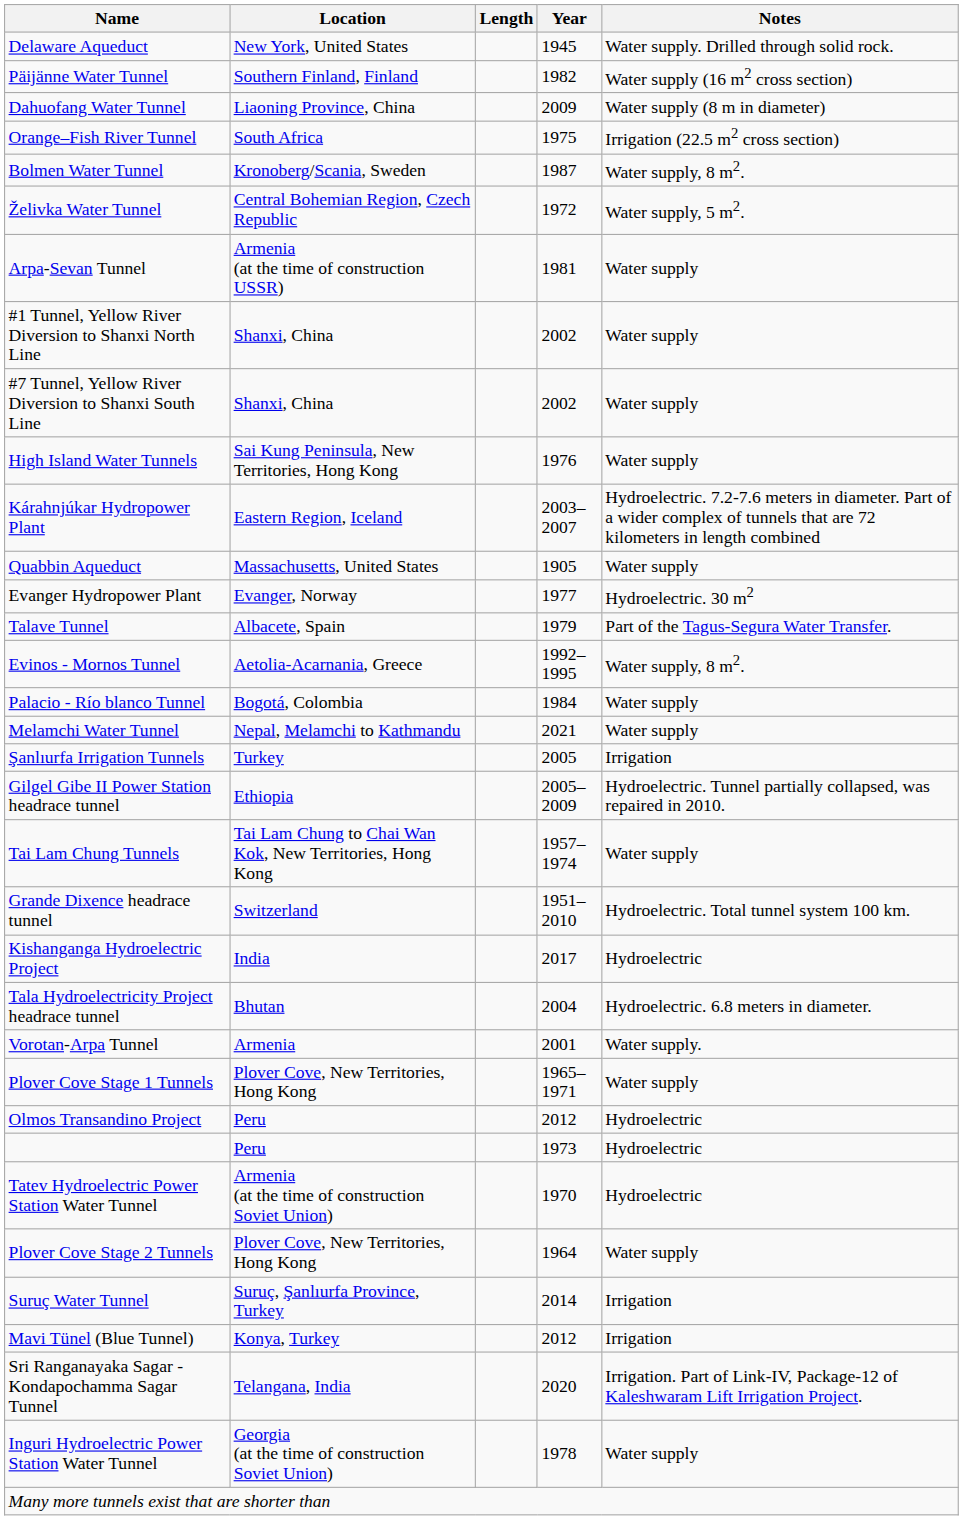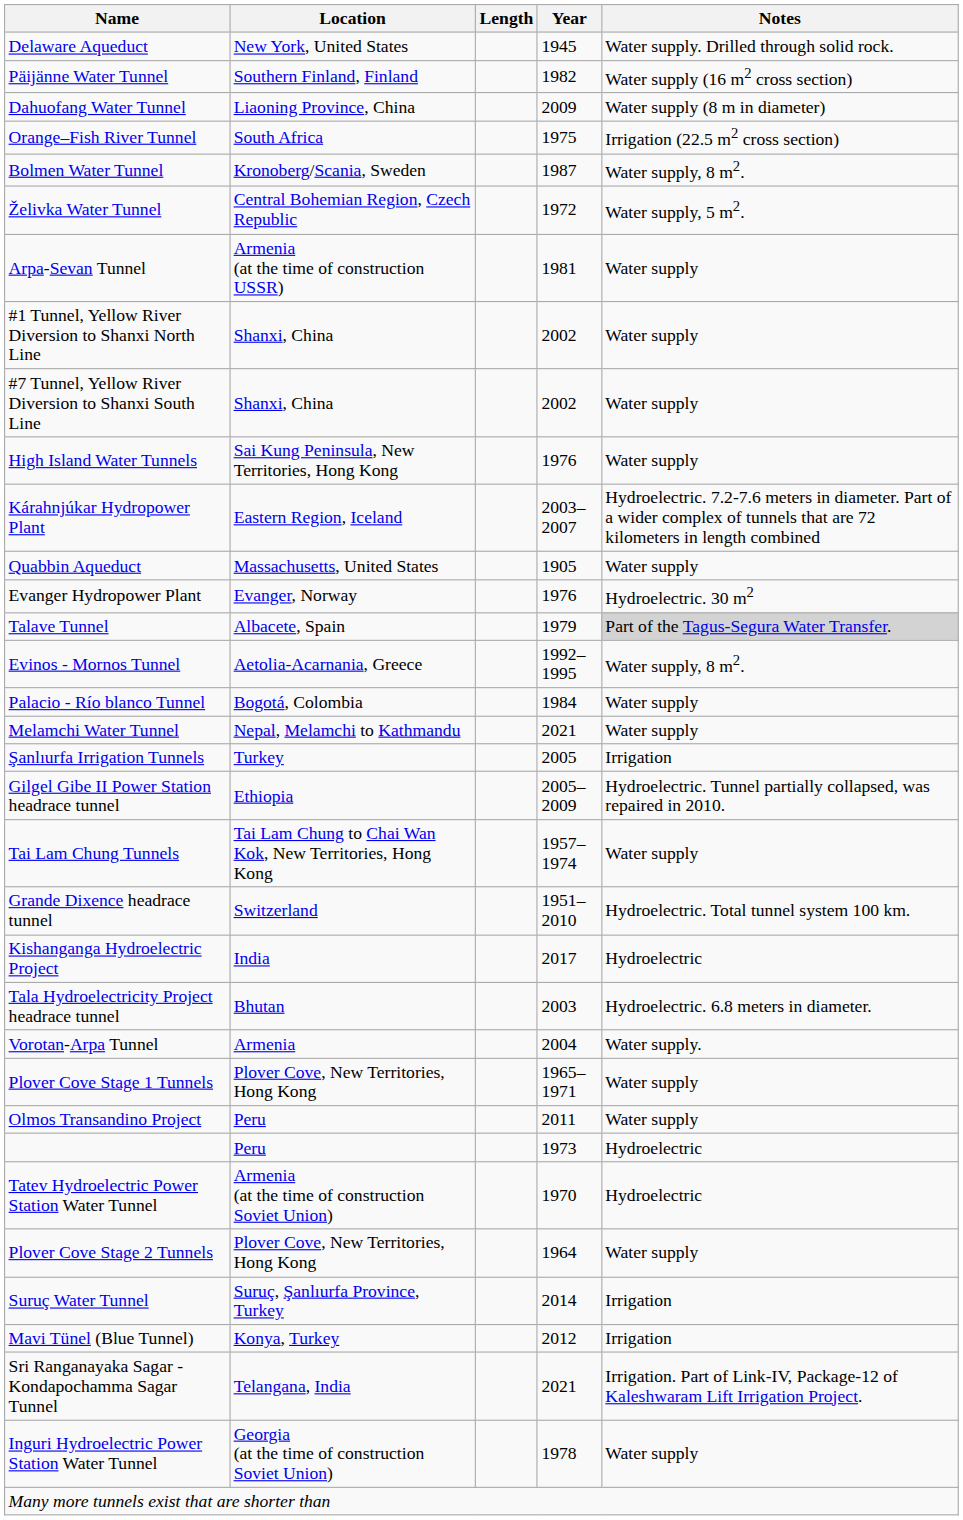 <table class="wikitable sortable">
 <tr>
 <th>Name</th>
 <th>Location</th>
 <th>Length</th>
 <th>Year</th>
 <th>Notes<br></th>
 </tr>
 <tr>
 <td><a href='#'>Delaware Aqueduct</a></td>
 <td><a href='#'>New York</a>, United States</td>
 <td></td>
 <td>1945</td>
 <td>Water supply. Drilled through solid rock.</td>
 </tr>
 <tr>
 <td><a href='#'>Päijänne Water Tunnel</a></td>
 <td><a href='#'>Southern Finland</a>, <a href='#'>Finland</a></td>
 <td></td>
 <td>1982</td>
 <td>Water supply (16 m<sup>2</sup> cross section)</td>
 </tr>
 <tr>
 <td><a href='#'>Dahuofang Water Tunnel</a></td>
 <td><a href='#'>Liaoning Province</a>, China</td>
 <td></td>
 <td>2009</td>
 <td>Water supply (8 m in diameter)</td>
 </tr>
 <tr>
 <td><a href='#'>Orange–Fish River Tunnel</a></td>
 <td><a href='#'>South Africa</a></td>
 <td></td>
 <td>1975</td>
 <td>Irrigation (22.5 m<sup>2</sup> cross section)</td>
 </tr>
 <tr>
 <td><a href='#'>Bolmen Water Tunnel</a></td>
 <td><a href='#'>Kronoberg</a>/<a href='#'>Scania</a>, Sweden</td>
 <td></td>
 <td>1987</td>
 <td>Water supply, 8 m<sup>2</sup>.</td>
 </tr>
 <tr>
 <td><a href='#'>Želivka Water Tunnel</a></td>
 <td><a href='#'>Central Bohemian Region</a>, <a href='#'>Czech Republic</a></td>
 <td></td>
 <td>1972</td>
 <td>Water supply, 5 m<sup>2</sup>.</td>
 </tr>
 <tr>
 <td><a href='#'>Arpa</a>-<a href='#'>Sevan</a> Tunnel</td>
 <td><a href='#'>Armenia</a><br>(at the time of construction <a href='#'>USSR</a>)</td>
 <td></td>
 <td>1981</td>
 <td>Water supply</td>
 </tr>
 <tr>
 <td>#1 Tunnel, Yellow River Diversion to Shanxi North Line</td>
 <td><a href='#'>Shanxi</a>, China</td>
 <td></td>
 <td>2002</td>
 <td>Water supply</td>
 </tr>
 <tr>
 <td>#7 Tunnel, Yellow River Diversion to Shanxi South Line</td>
 <td><a href='#'>Shanxi</a>, China</td>
 <td></td>
 <td>2002</td>
 <td>Water supply</td>
 </tr>
 <tr>
 <td><a href='#'>High Island Water Tunnels</a></td>
 <td><a href='#'>Sai Kung Peninsula</a>, New Territories, Hong Kong</td>
 <td></td>
 <td>1976</td>
 <td>Water supply</td>
 </tr>
 <tr>
 <td><a href='#'>Kárahnjúkar Hydropower Plant</a></td>
 <td><a href='#'>Eastern Region</a>, <a href='#'>Iceland</a></td>
 <td></td>
 <td>2003–2007</td>
 <td>Hydroelectric. 7.2-7.6 meters in diameter. Part of a wider complex of tunnels that are 72 kilometers in length combined</td>
 </tr>
 <tr>
 <td><a href='#'>Quabbin Aqueduct</a></td>
 <td><a href='#'>Massachusetts</a>, United States</td>
 <td></td>
 <td>1905</td>
 <td>Water supply</td>
 </tr>
 <tr>
 <td>Evanger Hydropower Plant</td>
 <td><a href='#'>Evanger</a>, Norway</td>
 <td></td>
-<td>1977</td>
+<td>1976</td>
 <td>Hydroelectric. 30 m<sup>2</sup></td>
 </tr>
 <tr>
 <td><a href='#'>Talave Tunnel</a></td>
 <td><a href='#'>Albacete</a>, Spain</td>
 <td></td>
 <td>1979</td>
-<td>Part of the <a href='#'>Tagus-Segura Water Transfer</a>.</td>
+<td style="background: lightgrey;">Part of the <a href='#'>Tagus-Segura Water Transfer</a>.</td>
 </tr>
 <tr>
 <td><a href='#'>Evinos - Mornos Tunnel</a></td>
 <td><a href='#'>Aetolia-Acarnania</a>, Greece</td>
 <td></td>
 <td>1992–1995</td>
 <td>Water supply, 8 m<sup>2</sup>.</td>
 </tr>
 <tr>
 <td><a href='#'>Palacio - Río blanco Tunnel</a></td>
 <td><a href='#'>Bogotá</a>, Colombia</td>
 <td></td>
 <td>1984</td>
 <td>Water supply</td>
 </tr>
 <tr>
 <td><a href='#'>Melamchi Water Tunnel</a></td>
 <td><a href='#'>Nepal</a>, <a href='#'>Melamchi</a> to <a href='#'>Kathmandu</a></td>
 <td></td>
 <td>2021</td>
 <td>Water supply</td>
 </tr>
 <tr>
 <td><a href='#'>Şanlıurfa Irrigation Tunnels</a></td>
 <td><a href='#'>Turkey</a></td>
 <td></td>
 <td>2005</td>
 <td>Irrigation</td>
 </tr>
 <tr>
 <td><a href='#'>Gilgel Gibe II Power Station</a> headrace tunnel</td>
 <td><a href='#'>Ethiopia</a></td>
 <td></td>
 <td>2005–2009</td>
 <td>Hydroelectric. Tunnel partially collapsed, was repaired in 2010.</td>
 </tr>
 <tr>
 <td><a href='#'>Tai Lam Chung Tunnels</a></td>
 <td><a href='#'>Tai Lam Chung</a> to <a href='#'>Chai Wan Kok</a>, New Territories, Hong Kong</td>
 <td></td>
 <td>1957–1974</td>
 <td>Water supply</td>
 </tr>
 <tr>
 <td><a href='#'>Grande Dixence</a> headrace tunnel</td>
 <td><a href='#'>Switzerland</a></td>
 <td></td>
 <td>1951–2010</td>
 <td>Hydroelectric. Total tunnel system 100 km.</td>
 </tr>
 <tr>
 <td><a href='#'>Kishanganga Hydroelectric Project</a></td>
 <td><a href='#'>India</a></td>
 <td></td>
 <td>2017</td>
 <td>Hydroelectric</td>
 </tr>
 <tr>
 <td><a href='#'>Tala Hydroelectricity Project</a> headrace tunnel</td>
 <td><a href='#'>Bhutan</a></td>
 <td></td>
-<td>2004</td>
+<td>2003</td>
 <td>Hydroelectric. 6.8 meters in diameter.</td>
 </tr>
 <tr>
 <td><a href='#'>Vorotan</a>-<a href='#'>Arpa</a> Tunnel</td>
 <td><a href='#'>Armenia</a></td>
 <td></td>
-<td>2001</td>
+<td>2004</td>
 <td>Water supply.</td>
 </tr>
 <tr>
 <td><a href='#'>Plover Cove Stage 1 Tunnels</a></td>
 <td><a href='#'>Plover Cove</a>, New Territories, Hong Kong</td>
 <td></td>
 <td>1965–1971</td>
 <td>Water supply</td>
 </tr>
 <tr>
 <td><a href='#'>Olmos Transandino Project</a></td>
 <td><a href='#'>Peru</a></td>
 <td></td>
-<td>2012</td>
-<td>Hydroelectric</td>
+<td>2011</td>
+<td>Water supply</td>
 </tr>
 <tr>
 <td></td>
 <td><a href='#'>Peru</a></td>
 <td></td>
 <td>1973</td>
 <td>Hydroelectric</td>
 </tr>
 <tr>
 <td><a href='#'>Tatev Hydroelectric Power Station</a> Water Tunnel</td>
 <td><a href='#'>Armenia</a><br>(at the time of construction <a href='#'>Soviet Union</a>)</td>
 <td></td>
 <td>1970</td>
 <td>Hydroelectric</td>
 </tr>
 <tr>
 <td><a href='#'>Plover Cove Stage 2 Tunnels</a></td>
 <td><a href='#'>Plover Cove</a>, New Territories, Hong Kong</td>
 <td></td>
 <td>1964</td>
 <td>Water supply</td>
 </tr>
 <tr>
 <td><a href='#'>Suruç Water Tunnel</a></td>
 <td><a href='#'>Suruç</a>, <a href='#'>Şanlıurfa Province</a>, <a href='#'>Turkey</a></td>
 <td></td>
 <td>2014</td>
 <td>Irrigation</td>
 </tr>
 <tr>
 <td><a href='#'>Mavi Tünel</a> (Blue Tunnel)</td>
 <td><a href='#'>Konya</a>, <a href='#'>Turkey</a></td>
 <td></td>
 <td>2012</td>
 <td>Irrigation</td>
 </tr>
 <tr>
 <td>Sri Ranganayaka Sagar - Kondapochamma Sagar Tunnel</td>
 <td><a href='#'>Telangana</a>, <a href='#'>India</a></td>
 <td></td>
-<td>2020</td>
+<td>2021</td>
 <td>Irrigation. Part of Link-IV, Package-12 of <a href='#'>Kaleshwaram Lift Irrigation Project</a>.</td>
 </tr>
 <tr>
 <td><a href='#'>Inguri Hydroelectric Power Station</a> Water Tunnel</td>
 <td><a href='#'>Georgia</a><br>(at the time of construction <a href='#'>Soviet Union</a>)</td>
 <td></td>
 <td>1978</td>
 <td>Water supply</td>
 </tr>
 <tr>
 <td colspan="6"><em>Many more tunnels exist that are shorter than </em></td>
 </tr>
 </table>
